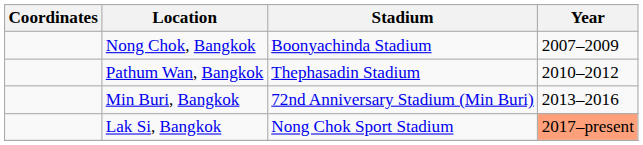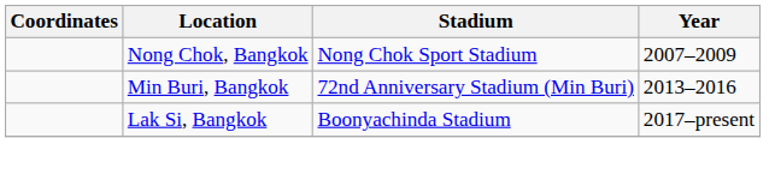 <table class="wikitable sortable">
 <tr>
 <th>Coordinates</th>
 <th>Location</th>
 <th>Stadium</th>
 <th>Year</th>
 </tr>
 <tr>
 <td></td>
 <td><a href='#'>Nong Chok</a>, <a href='#'>Bangkok</a></td>
-<td><a href='#'>Boonyachinda Stadium</a></td>
+<td><a href='#'>Nong Chok Sport Stadium</a></td>
 <td>2007–2009</td>
-</tr>
-<tr>
-<td></td>
-<td><a href='#'>Pathum Wan</a>, <a href='#'>Bangkok</a></td>
-<td><a href='#'>Thephasadin Stadium</a></td>
-<td>2010–2012</td>
 </tr>
 <tr>
 <td></td>
 <td><a href='#'>Min Buri</a>, <a href='#'>Bangkok</a></td>
 <td><a href='#'>72nd Anniversary Stadium (Min Buri)</a></td>
 <td>2013–2016</td>
 </tr>
 <tr>
 <td></td>
 <td><a href='#'>Lak Si</a>, <a href='#'>Bangkok</a></td>
-<td><a href='#'>Nong Chok Sport Stadium</a></td>
-<td style="background: lightsalmon;">2017–present</td>
+<td><a href='#'>Boonyachinda Stadium</a></td>
+<td>2017–present</td>
 </tr>
 <tr>
 </tr>
 </table>
